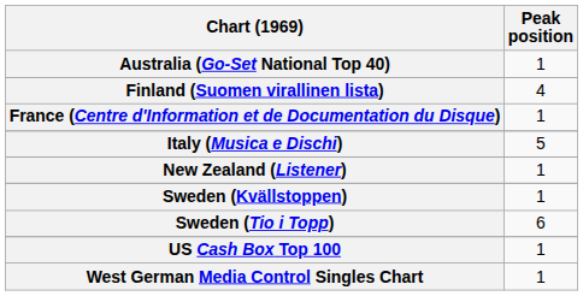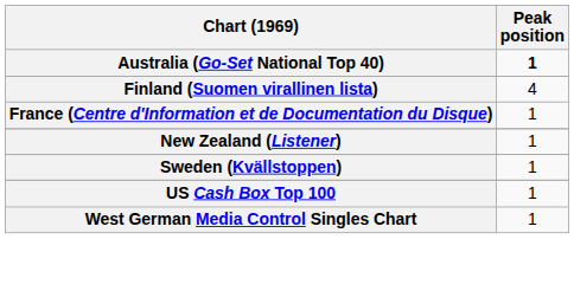 <table class="wikitable sortable plainrowheaders">
 <tr>
 <th scope="col">Chart (1969)</th>
 <th scope="col">Peak<br>position</th>
 </tr>
 <tr>
 <th scope="row">Australia (<em><a href='#'>Go-Set</a></em> National Top 40)</th>
-<td align="center">1</td>
+<td align="center"><strong>1</strong></td>
 </tr>
 <tr>
 </tr>
 <tr>
 </tr>
 <tr>
 </tr>
 <tr>
 <th scope="row">Finland (<a href='#'>Suomen virallinen lista</a>)</th>
 <td align="center">4</td>
 </tr>
 <tr>
 <th scope="row">France (<em><a href='#'>Centre d'Information et de Documentation du Disque</a></em>)</th>
 <td style="text-align:center;">1</td>
 </tr>
 <tr>
 </tr>
 <tr>
-<th scope="row">Italy (<em><a href='#'>Musica e Dischi</a></em>)</th>
-<td style="text-align:center;">5</td>
-</tr>
-<tr>
 </tr>
 <tr>
 <th scope="row">New Zealand (<em><a href='#'>Listener</a></em>)</th>
 <td style="text-align:center;">1</td>
 </tr>
 <tr>
 </tr>
 <tr>
 <th scope="row">Sweden (<a href='#'>Kvällstoppen</a>)</th>
 <td style="text-align:center;">1</td>
-</tr>
-<tr>
-<th scope="row">Sweden (<em><a href='#'>Tio i Topp</a></em>)</th>
-<td style="text-align:center;">6</td>
 </tr>
 <tr>
 </tr>
 <tr>
 </tr>
 <tr>
 </tr>
 <tr>
 <th scope="row">US <a href='#'><em>Cash Box</em> Top 100</a></th>
 <td align="center">1</td>
 </tr>
 <tr>
 <th scope="row">West German <a href='#'>Media Control</a> Singles Chart</th>
 <td align="center">1</td>
 </tr>
 </table>
